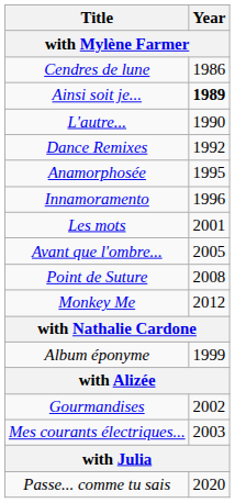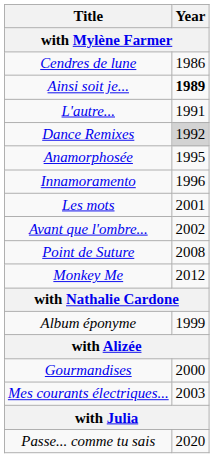 <table {| class="wikitable plain-row-headers" style="text-align:center">
 <tr>
 <th>Title</th>
 <th>Year</th>
 </tr>
 <tr>
 <th scope="col" colspan="4">with <a href='#'>Mylène Farmer</a></th>
 </tr>
 <tr>
 <td><em><a href='#'>Cendres de lune</a></em></td>
 <td>1986</td>
 </tr>
 <tr>
 <td><em><a href='#'>Ainsi soit je...</a></em></td>
 <td><strong>1989</strong></td>
 </tr>
 <tr>
 <td><em><a href='#'>L'autre...</a></em></td>
-<td>1990</td>
+<td>1991</td>
 </tr>
 <tr>
 <td><em><a href='#'>Dance Remixes</a></em></td>
-<td>1992</td>
+<td style="background: lightgrey;">1992</td>
 </tr>
 <tr>
 <td><em><a href='#'>Anamorphosée</a></em></td>
 <td>1995</td>
 </tr>
 <tr>
 <td><em><a href='#'>Innamoramento</a></em></td>
 <td>1996</td>
 </tr>
 <tr>
 <td><em><a href='#'>Les mots</a></em></td>
 <td>2001</td>
 </tr>
 <tr>
 <td><em><a href='#'>Avant que l'ombre...</a></em></td>
-<td>2005</td>
+<td>2002</td>
 </tr>
 <tr>
 <td><em><a href='#'>Point de Suture</a></em></td>
 <td>2008</td>
 </tr>
 <tr>
 <td><em><a href='#'>Monkey Me</a></em></td>
 <td>2012</td>
 </tr>
 <tr>
 <th scope="col" colspan="4">with <a href='#'>Nathalie Cardone</a></th>
 </tr>
 <tr>
 <td><em>Album éponyme</em></td>
 <td>1999</td>
 </tr>
 <tr>
 <th scope="col" colspan="4">with <a href='#'>Alizée</a></th>
 </tr>
 <tr>
 <td><em><a href='#'>Gourmandises</a></em></td>
-<td>2002</td>
+<td>2000</td>
 </tr>
 <tr>
 <td><em><a href='#'>Mes courants électriques...</a></em></td>
 <td>2003</td>
 </tr>
 <tr>
 <th scope="col" colspan="4">with <a href='#'>Julia</a></th>
 </tr>
 <tr>
 <td><em>Passe... comme tu sais</em></td>
 <td>2020</td>
 </tr>
 </table>
